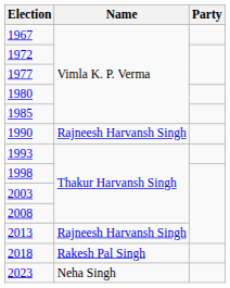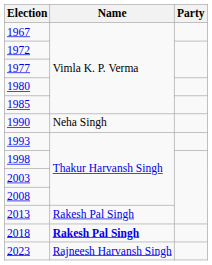 <table class="wikitable sortable">
 <tr>
 <th>Election</th>
 <th>Name</th>
 <th colspan="2">Party</th>
 </tr>
 <tr>
 <td><a href='#'>1967</a></td>
 <td rowspan=5>Vimla K. P. Verma</td>
 <td></td>
 </tr>
 <tr>
 <td><a href='#'>1972</a></td>
 </tr>
 <tr>
 <td><a href='#'>1977</a></td>
 </tr>
 <tr>
 <td><a href='#'>1980</a></td>
 <td></td>
 </tr>
 <tr>
 <td><a href='#'>1985</a></td>
 <td></td>
 </tr>
 <tr>
 <td><a href='#'>1990</a></td>
-<td><a href='#'>Rajneesh Harvansh Singh</a></td>
+<td>Neha Singh</td>
 <td></td>
 </tr>
 <tr>
 <td><a href='#'>1993</a></td>
 <td rowspan=4><a href='#'>Thakur Harvansh Singh</a></td>
 <td></td>
 </tr>
 <tr>
 <td><a href='#'>1998</a></td>
 </tr>
 <tr>
 <td><a href='#'>2003</a></td>
 </tr>
 <tr>
 <td><a href='#'>2008</a></td>
 </tr>
 <tr>
 <td><a href='#'>2013</a></td>
-<td><a href='#'>Rajneesh Harvansh Singh</a></td>
+<td><a href='#'>Rakesh Pal Singh</a></td>
 </tr>
 <tr>
 <td><a href='#'>2018</a></td>
-<td><a href='#'>Rakesh Pal Singh</a></td>
+<td><strong><a href='#'>Rakesh Pal Singh</a></strong></td>
 <td></td>
 </tr>
 <tr>
 <td><a href='#'>2023</a></td>
-<td>Neha Singh</td>
+<td><a href='#'>Rajneesh Harvansh Singh</a></td>
 <td></td>
 </tr>
 </table>
